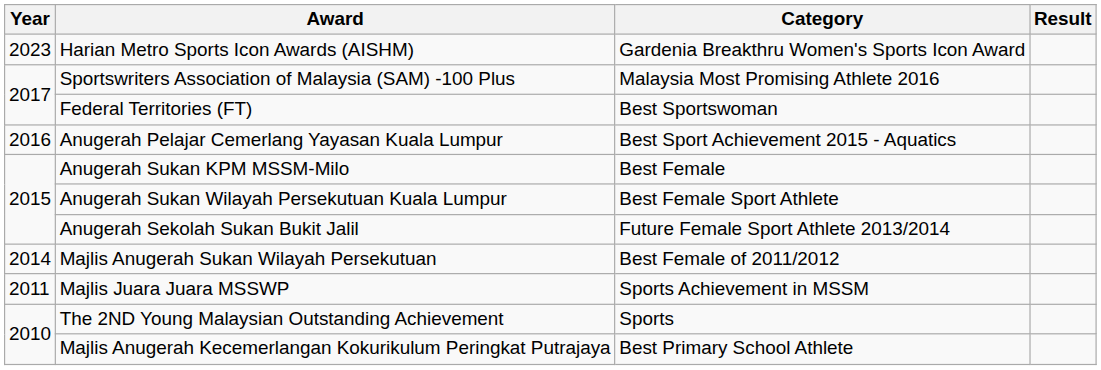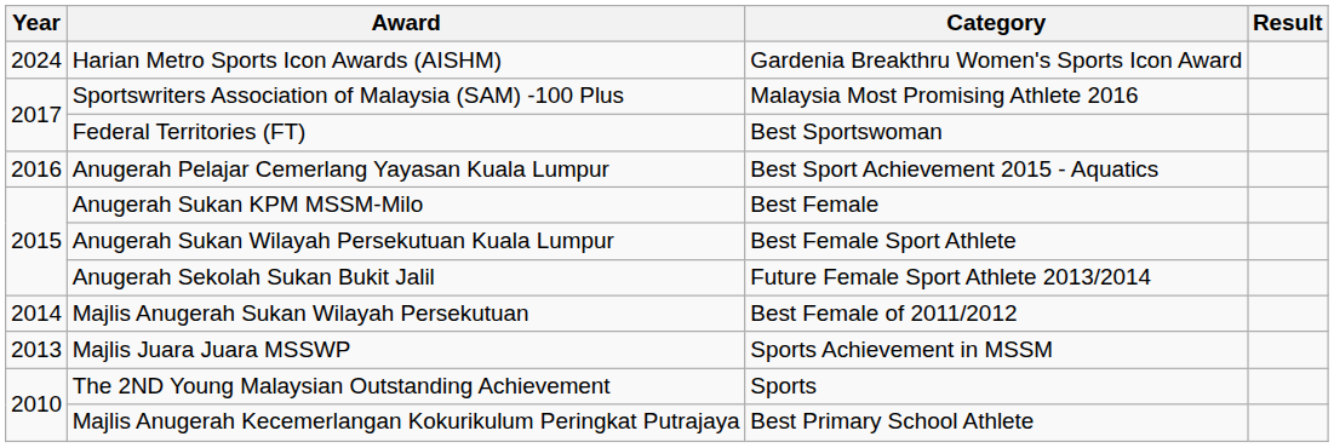 <table class="wikitable">
 <tr>
 <th>Year</th>
 <th>Award</th>
 <th>Category</th>
 <th>Result</th>
 </tr>
 <tr>
-<td rowspan="1">2023</td>
+<td rowspan="1">2024</td>
 <td>Harian Metro Sports Icon Awards (AISHM)</td>
 <td>Gardenia Breakthru Women's Sports Icon Award</td>
 <td></td>
 </tr>
 <tr>
 <td rowspan="2">2017</td>
 <td>Sportswriters Association of Malaysia (SAM) -100 Plus</td>
 <td>Malaysia Most Promising Athlete 2016</td>
 <td></td>
 </tr>
 <tr>
 <td>Federal Territories (FT)</td>
 <td>Best Sportswoman</td>
 <td></td>
 </tr>
 <tr>
 <td>2016</td>
 <td>Anugerah Pelajar Cemerlang Yayasan Kuala Lumpur</td>
 <td>Best Sport Achievement 2015 - Aquatics</td>
 <td></td>
 </tr>
 <tr>
 <td rowspan="3">2015</td>
 <td>Anugerah Sukan KPM MSSM-Milo</td>
 <td>Best Female</td>
 <td></td>
 </tr>
 <tr>
 <td>Anugerah Sukan Wilayah Persekutuan Kuala Lumpur</td>
 <td>Best Female Sport Athlete</td>
 <td></td>
 </tr>
 <tr>
 <td>Anugerah Sekolah Sukan Bukit Jalil</td>
 <td>Future Female Sport Athlete 2013/2014</td>
 <td></td>
 </tr>
 <tr>
 <td>2014</td>
 <td>Majlis Anugerah Sukan Wilayah Persekutuan</td>
 <td>Best Female of 2011/2012</td>
 <td></td>
 </tr>
 <tr>
-<td>2011</td>
+<td>2013</td>
 <td>Majlis Juara Juara MSSWP</td>
 <td>Sports Achievement in MSSM</td>
 <td></td>
 </tr>
 <tr>
 <td rowspan="2">2010</td>
 <td>The 2ND Young Malaysian Outstanding Achievement</td>
 <td>Sports</td>
 <td></td>
 </tr>
 <tr>
 <td>Majlis Anugerah Kecemerlangan Kokurikulum Peringkat Putrajaya</td>
 <td>Best Primary School Athlete</td>
 <td></td>
 </tr>
 </table>
